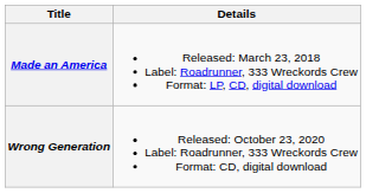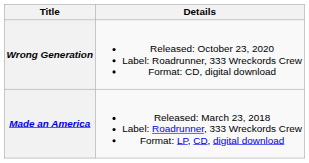 <table class="wikitable plainrowheaders" style="text-align:center;">
 <tr>
 <th>Title</th>
 <th>Details</th>
 </tr>
 <tr>
+<th scope="row"><em>Wrong Generation</em></th>
+<td><br><ul><li>Released: October 23, 2020</li><li>Label: Roadrunner, 333 Wreckords Crew</li><li>Format: CD, digital download</li></ul></td>
+</tr>
+<tr>
 <th scope="row"><em><a href='#'>Made an America</a></em></th>
 <td><br><ul><li>Released: March 23, 2018</li><li>Label: <a href='#'>Roadrunner</a>, 333 Wreckords Crew</li><li>Format: <a href='#'>LP</a>, <a href='#'>CD</a>, <a href='#'>digital download</a></li></ul></td>
 </tr>
-<tr>
-<th scope="row"><em>Wrong Generation</em></th>
-<td><br><ul><li>Released: October 23, 2020</li><li>Label: Roadrunner, 333 Wreckords Crew</li><li>Format: CD, digital download</li></ul></td>
-</tr>
 </table>
